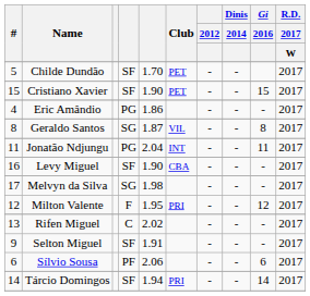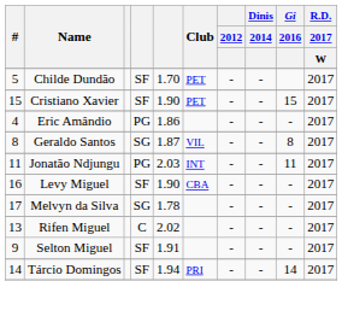 <table class="wikitable plainrowheaders sortable" style="text-align:center">
 <tr>
 <th scope="col" rowspan="3">#</th>
 <th scope="col" rowspan="3">Name</th>
 <th scope="col" rowspan="3"></th>
 <th scope="col" rowspan="3"></th>
 <th scope="col" rowspan="3"></th>
 <th scope="col" rowspan="3">Club</th>
 <th colspan="1"><small></small></th>
 <th colspan="1"><small><a href='#'>Dinis</a></small></th>
 <th colspan="1"><small><em><a href='#'>Gi</a></em></small></th>
 <th colspan="1"><small><a href='#'>R.D.</a></small></th>
 </tr>
 <tr>
 <th colspan="1"><small><a href='#'>2012</a></small></th>
 <th colspan="1"><small><a href='#'>2014</a></small></th>
 <th colspan="1"><small><a href='#'>2016</a></small></th>
 <th colspan="1"><small><a href='#'>2017</a></small></th>
 </tr>
 <tr>
 <th scope="col" rowspan="1"><small></small></th>
 <th scope="col" rowspan="1"><small></small></th>
 <th scope="col" rowspan="1"><small></small></th>
 <th scope="col" rowspan="1"><small>W</small></th>
 </tr>
 <tr>
 </tr>
 <tr || Aldair Carlos ||>
 </tr>
 <tr>
 </tr>
 <tr || António Congo ||>
 </tr>
 <tr>
 </tr>
 <tr || Ayrton Dala ||>
 </tr>
 <tr>
 </tr>
 <tr || >
 </tr>
 <tr>
 </tr>
 <tr || Bruno Neves ||>
 </tr>
 <tr>
 </tr>
 <tr || Carlos Cabral ||>
 </tr>
 <tr>
 <td data-sort-value="05">5</td>
 <td>Childe Dundão</td>
 <td></td>
 <td data-sort-value="3">SF</td>
 <td>1.70</td>
 <td align=left><small> <a href='#'>PET</a></small></td>
 <td>-</td>
 <td>-</td>
 <td data-sort-value="04"></td>
 <td>2017</td>
 </tr>
 <tr>
 </tr>
 <tr || Cley Cabanga ||>
 </tr>
 <tr>
 </tr>
 <tr || Cristiano Gomes ||>
 </tr>
 <tr>
 <td>15</td>
 <td>Cristiano Xavier</td>
 <td></td>
 <td data-sort-value="3">SF</td>
 <td>1.90</td>
 <td align=left><small> <a href='#'>PET</a></small></td>
 <td>-</td>
 <td>-</td>
 <td>15</td>
 <td>2017</td>
 </tr>
 <tr>
 </tr>
 <tr || Dilson Piedade ||>
 </tr>
 <tr>
 <td data-sort-value="04">4</td>
 <td>Eric Amândio</td>
 <td></td>
 <td data-sort-value="1">PG</td>
 <td>1.86</td>
 <td align=left><small> </small></td>
 <td>-</td>
 <td>-</td>
 <td>-</td>
 <td>2017</td>
 </tr>
 <tr>
 </tr>
 <tr || Fernando Kambuando ||>
 </tr>
 <tr>
 </tr>
 <tr || Francisco Mieze ||>
 </tr>
 <tr>
 <td data-sort-value="08">8</td>
 <td>Geraldo Santos</td>
 <td></td>
 <td data-sort-value="2">SG</td>
 <td>1.87</td>
 <td align=left><small> <a href='#'>VIL</a></small></td>
 <td>-</td>
 <td>-</td>
 <td data-sort-value="08">8</td>
 <td>2017</td>
 </tr>
 <tr>
 </tr>
 <tr || >
 </tr>
 <tr>
 </tr>
 <tr || >
 </tr>
 <tr>
 </tr>
 <tr || Glofate Buiamba ||>
 </tr>
 <tr>
 </tr>
 <tr || Ismael Monteiro ||>
 </tr>
 <tr>
 </tr>
 <tr || Ivanádio Menezes ||>
 </tr>
 <tr>
 </tr>
 <tr || Joaquim Pedro ||>
 </tr>
 <tr>
 </tr>
 <tr || Joel Domingos ||>
 </tr>
 <tr>
 </tr>
 <tr || Joel Fernandes ||>
 </tr>
 <tr>
 </tr>
 <tr || Joel Francisco ||>
 </tr>
 <tr>
 <td>11</td>
 <td>Jonatão Ndjungu</td>
 <td></td>
 <td data-sort-value="1">PG</td>
-<td>2.04</td>
+<td>2.03</td>
 <td align=left><small> <a href='#'>INT</a></small></td>
 <td>-</td>
 <td>-</td>
 <td>11</td>
 <td>2017</td>
 </tr>
 <tr>
 </tr>
 <tr || José Kipanda ||>
 </tr>
 <tr>
 </tr>
 <tr || José Neto ||>
 </tr>
 <tr>
 </tr>
 <tr || Júlio Cambudi ||>
 </tr>
 <tr>
 <td>16</td>
 <td>Levy Miguel</td>
 <td></td>
 <td data-sort-value="3">SF</td>
 <td>1.90</td>
 <td align=left><small> <a href='#'>CBA</a></small></td>
 <td>-</td>
 <td>-</td>
 <td>-</td>
 <td>2017</td>
 </tr>
 <tr>
 </tr>
 <tr || Martinho Paulo ||>
 </tr>
 <tr>
 <td>17</td>
 <td>Melvyn da Silva</td>
 <td></td>
 <td data-sort-value="2">SG</td>
-<td>1.98</td>
+<td>1.78</td>
 <td align=left><small> </small></td>
 <td>-</td>
 <td>-</td>
 <td>-</td>
-<td>2017</td>
-</tr>
-<tr>
-<td>12</td>
-<td>Milton Valente</td>
-<td></td>
-<td data-sort-value="3">F</td>
-<td>1.95</td>
-<td align=left><small> <a href='#'>PRI</a></small></td>
-<td>-</td>
-<td>-</td>
-<td>12</td>
 <td>2017</td>
 </tr>
 <tr>
 </tr>
 <tr || Moisés César ||>
 </tr>
 <tr>
 </tr>
 <tr || Reginaldo Kanza ||>
 </tr>
 <tr>
 <td>13</td>
 <td>Rifen Miguel</td>
 <td></td>
 <td>C</td>
 <td>2.02</td>
 <td align=left><small> </small></td>
 <td>-</td>
 <td>-</td>
 <td>-</td>
 <td>2017</td>
 </tr>
 <tr>
 <td data-sort-value="07">9</td>
 <td>Selton Miguel</td>
 <td></td>
 <td data-sort-value="3">SF</td>
 <td>1.91</td>
 <td align=left><small> </small></td>
 <td>-</td>
 <td>-</td>
 <td>-</td>
 <td>2017</td>
 </tr>
 <tr>
-<td data-sort-value="06">6</td>
-<td data-sort-value="Silvio"><a href='#'>Sílvio Sousa</a></td>
-<td></td>
-<td data-sort-value="4">PF</td>
-<td>2.06</td>
-<td align=left><small> </small></td>
-<td>-</td>
-<td>-</td>
-<td data-sort-value="06">6</td>
-<td>2017</td>
-</tr>
-<tr>
 </tr>
 <tr || Simão Lutonda ||>
 </tr>
 <tr>
 <td>14</td>
 <td data-sort-value="Tarcio">Tárcio Domingos</td>
 <td></td>
 <td data-sort-value="3">SF</td>
 <td>1.94</td>
 <td align=left><small> <a href='#'>PRI</a></small></td>
 <td>-</td>
 <td>-</td>
 <td>14</td>
 <td>2017</td>
 </tr>
 <tr>
 </tr>
 <tr || Teotónio Dó ||>
 </tr>
 </table>
